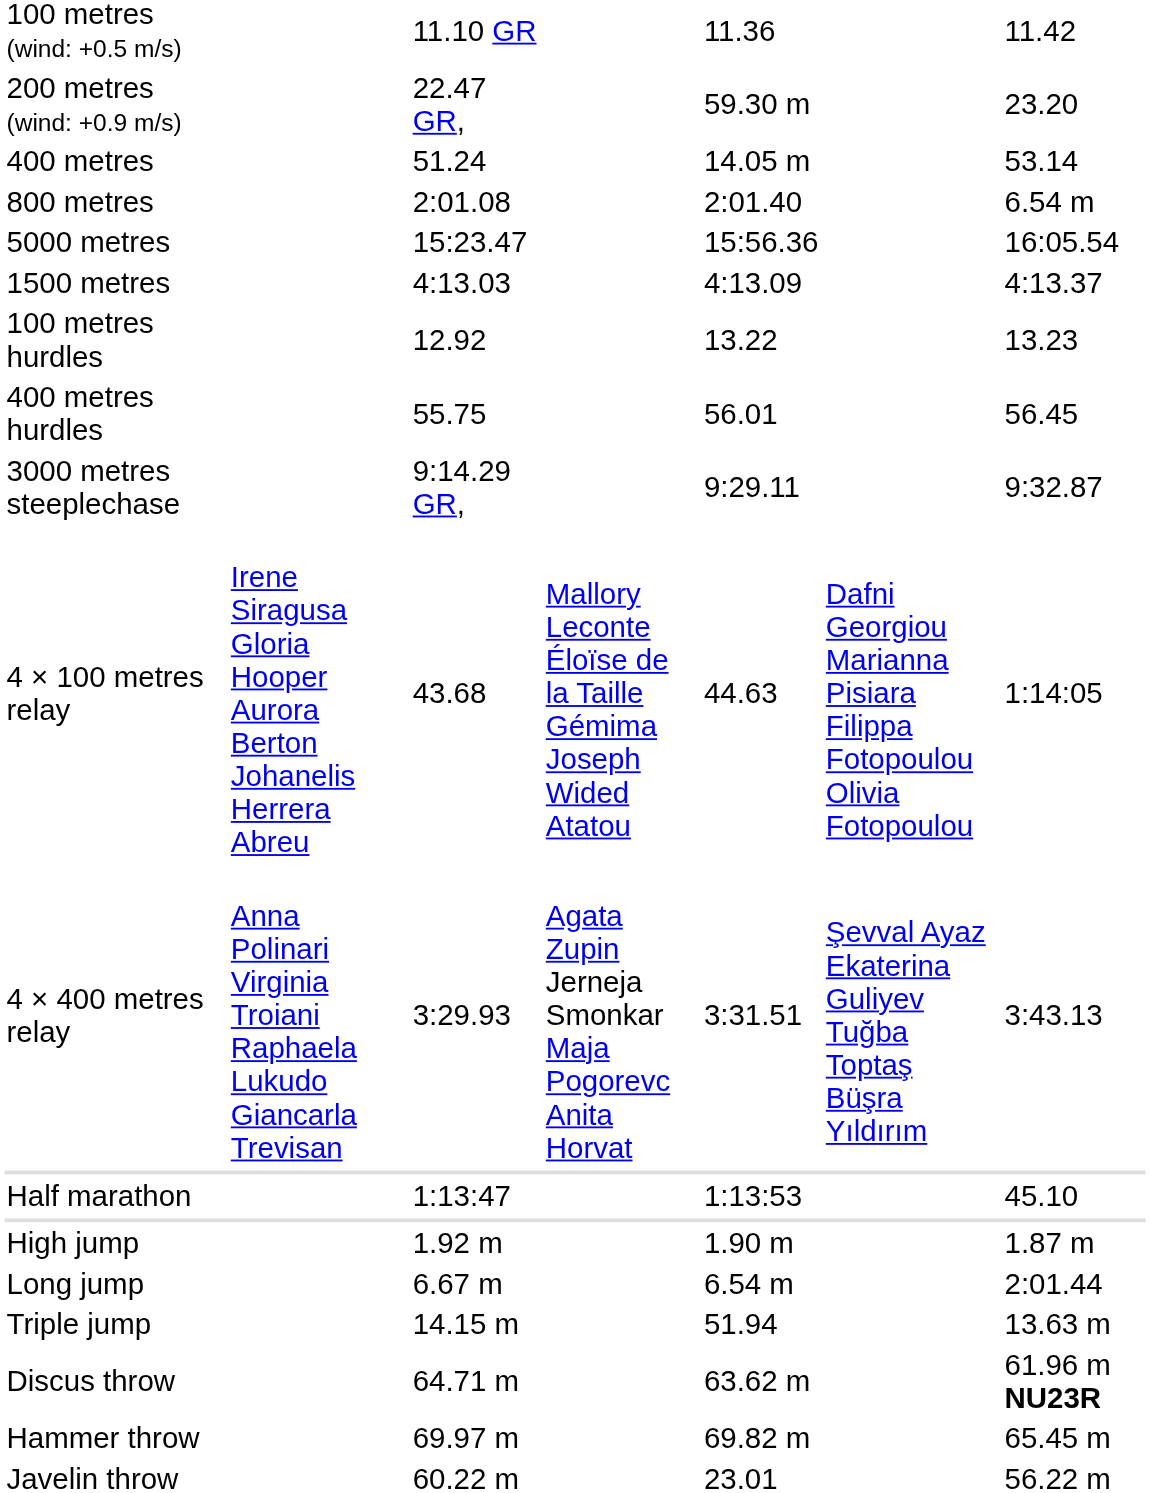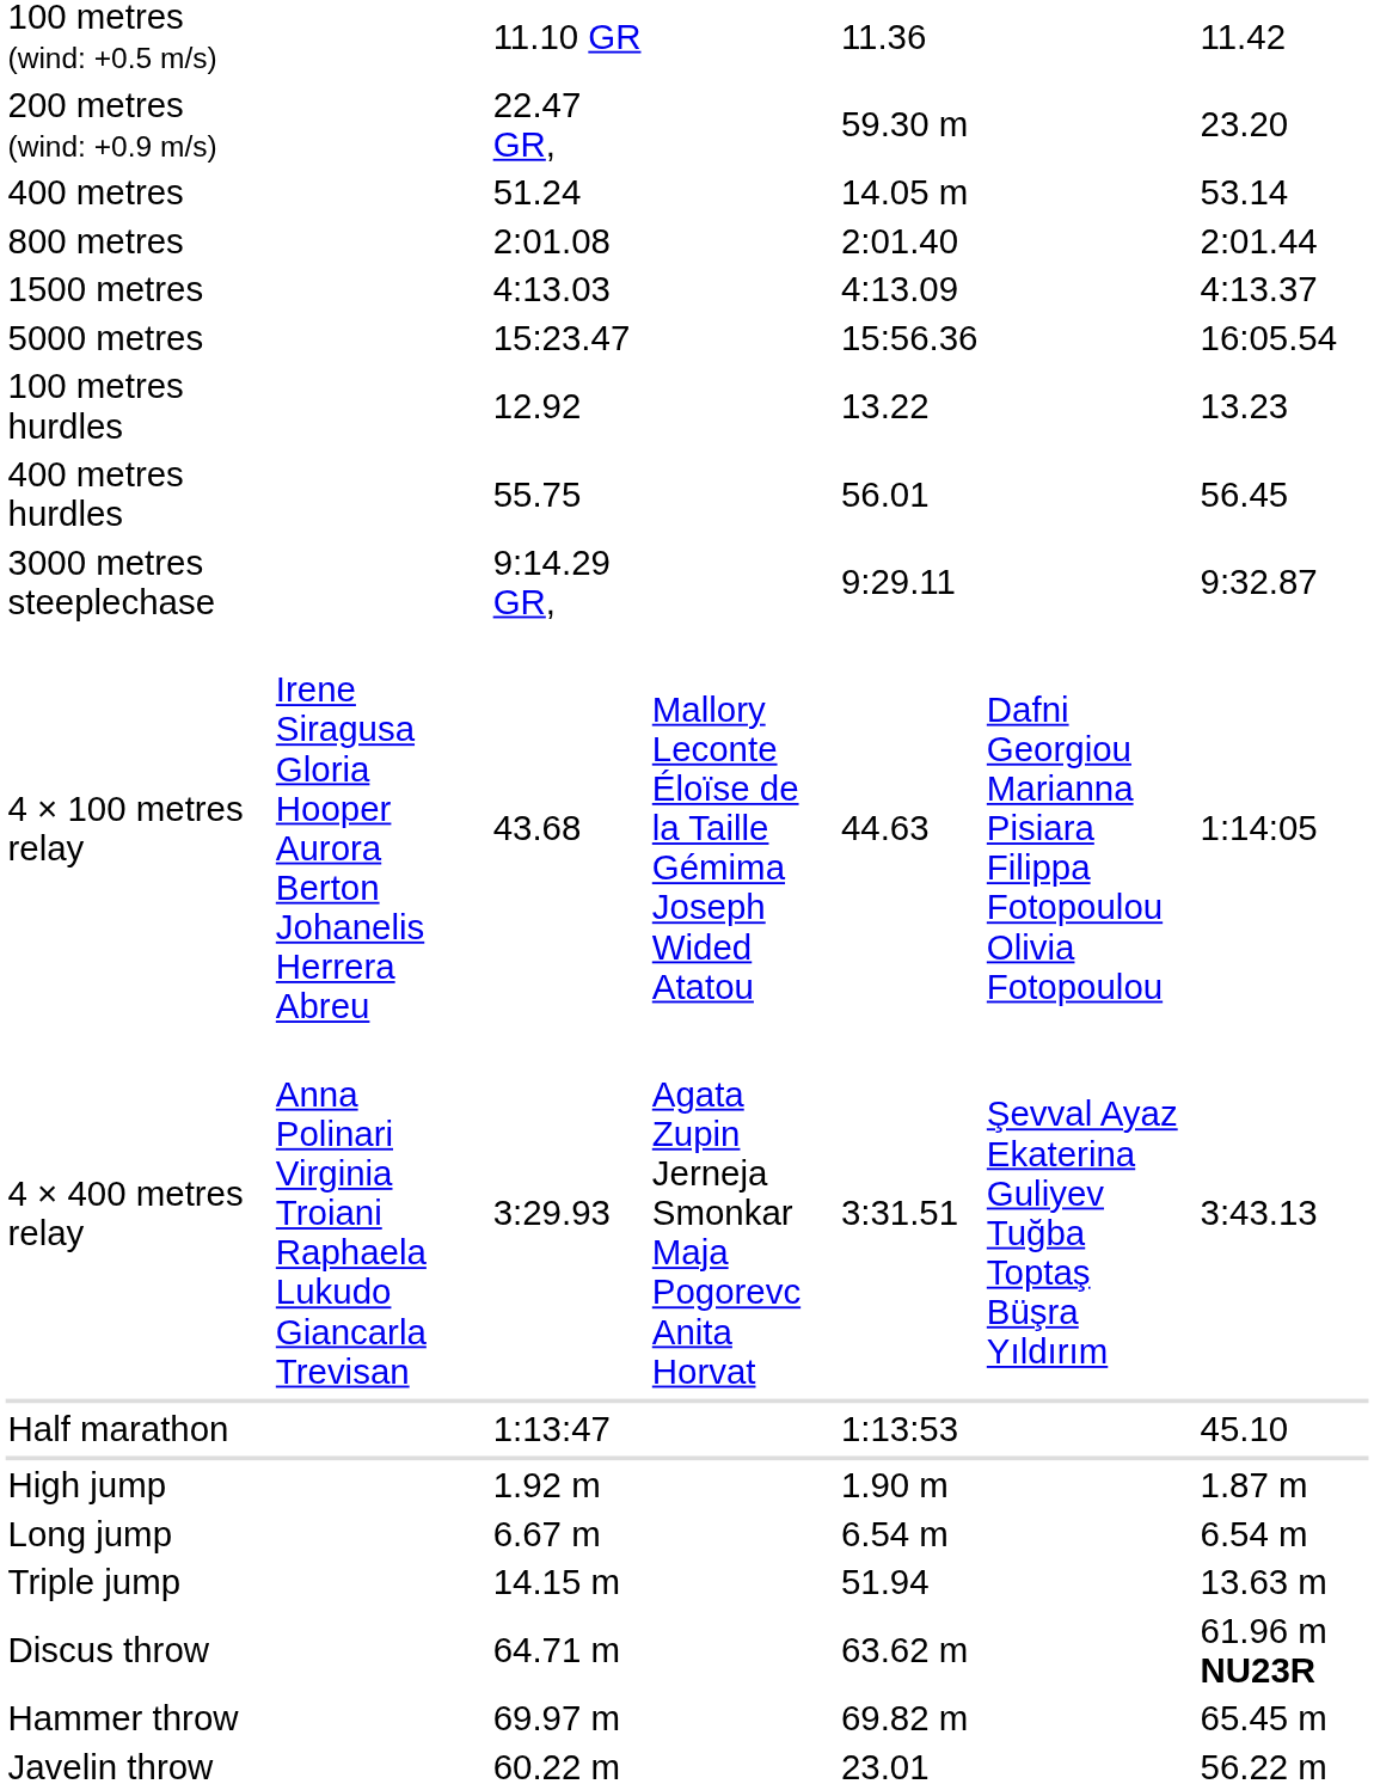 <table>
 <tr>
 <td>100 metres<br><small>(wind: +0.5 m/s)</small></td>
 <td></td>
 <td>11.10 <a href='#'>GR</a></td>
 <td></td>
 <td>11.36</td>
 <td></td>
 <td>11.42</td>
 </tr>
 <tr>
 <td>200 metres<br><small>(wind: +0.9 m/s)</small></td>
 <td></td>
 <td>22.47 <a href='#'>GR</a>, </td>
 <td></td>
 <td>59.30 m </td>
 <td></td>
 <td>23.20</td>
 </tr>
 <tr>
 <td>400 metres</td>
 <td></td>
 <td>51.24 </td>
 <td></td>
 <td>14.05 m</td>
 <td></td>
 <td>53.14</td>
 </tr>
 <tr>
 <td>800 metres</td>
 <td></td>
 <td>2:01.08	</td>
 <td></td>
 <td>2:01.40 </td>
 <td></td>
-<td>6.54 m</td>
+<td>2:01.44 </td>
+</tr>
+<tr>
+<td>1500 metres</td>
+<td></td>
+<td>4:13.03</td>
+<td></td>
+<td>4:13.09</td>
+<td></td>
+<td>4:13.37</td>
 </tr>
 <tr>
 <td>5000 metres</td>
 <td></td>
 <td>15:23.47</td>
 <td></td>
 <td>15:56.36</td>
 <td></td>
 <td>16:05.54</td>
-</tr>
-<tr>
-<td>1500 metres</td>
-<td></td>
-<td>4:13.03</td>
-<td></td>
-<td>4:13.09</td>
-<td></td>
-<td>4:13.37</td>
 </tr>
 <tr>
 <td>100 metres hurdles</td>
 <td></td>
 <td>12.92	</td>
 <td></td>
 <td>13.22</td>
 <td></td>
 <td>13.23</td>
 </tr>
 <tr>
 <td>400 metres hurdles</td>
 <td></td>
 <td>55.75</td>
 <td></td>
 <td>56.01</td>
 <td></td>
 <td>56.45 </td>
 </tr>
 <tr>
 <td>3000 metres steeplechase</td>
 <td></td>
 <td>9:14.29 <a href='#'>GR</a>, </td>
 <td></td>
 <td>9:29.11</td>
 <td></td>
 <td>9:32.87 </td>
 </tr>
 <tr>
 <td>4 × 100 metres relay</td>
 <td><br><a href='#'>Irene Siragusa</a><br><a href='#'>Gloria Hooper</a><br><a href='#'>Aurora Berton</a><br><a href='#'>Johanelis Herrera Abreu</a></td>
 <td>43.68</td>
 <td><br><a href='#'>Mallory Leconte</a><br><a href='#'>Éloïse de la Taille</a><br><a href='#'>Gémima Joseph</a><br><a href='#'>Wided Atatou</a></td>
 <td>44.63</td>
 <td><br><a href='#'>Dafni Georgiou</a><br><a href='#'>Marianna Pisiara</a><br><a href='#'>Filippa Fotopoulou</a><br><a href='#'>Olivia Fotopoulou</a></td>
 <td>1:14:05</td>
 </tr>
 <tr>
 <td>4 × 400 metres relay</td>
 <td><br><a href='#'>Anna Polinari</a><br><a href='#'>Virginia Troiani</a><br><a href='#'>Raphaela Lukudo</a><br><a href='#'>Giancarla Trevisan</a></td>
 <td>3:29.93</td>
 <td><br><a href='#'>Agata Zupin</a><br>Jerneja Smonkar<br><a href='#'>Maja Pogorevc</a><br><a href='#'>Anita Horvat</a></td>
 <td>3:31.51</td>
 <td><br><a href='#'>Şevval Ayaz</a><br><a href='#'>Ekaterina Guliyev</a><br><a href='#'>Tuğba Toptaş</a><br><a href='#'>Büşra Yıldırım</a></td>
 <td>3:43.13</td>
 </tr>
 <tr bgcolor=#DDDDDD>
 <td colspan=7></td>
 </tr>
 <tr>
 <td>Half marathon</td>
 <td></td>
 <td>1:13:47</td>
 <td></td>
 <td>1:13:53</td>
 <td></td>
 <td>45.10</td>
 </tr>
 <tr bgcolor=#DDDDDD>
 <td colspan=7></td>
 </tr>
 <tr>
 <td>High jump</td>
 <td></td>
 <td>1.92 m</td>
 <td></td>
 <td>1.90 m </td>
 <td></td>
 <td>1.87	m </td>
 </tr>
 <tr>
 <td>Long jump</td>
 <td></td>
 <td>6.67 m</td>
 <td></td>
 <td>6.54 m</td>
 <td></td>
-<td>2:01.44 </td>
+<td>6.54 m</td>
 </tr>
 <tr>
 <td>Triple jump</td>
 <td></td>
 <td>14.15 m</td>
 <td></td>
 <td>51.94 </td>
 <td></td>
 <td>13.63 m</td>
 </tr>
 <tr>
 <td>Discus throw</td>
 <td></td>
 <td>64.71 m</td>
 <td></td>
 <td>63.62 m</td>
 <td></td>
 <td>61.96 m <strong>NU23R</strong></td>
 </tr>
 <tr>
 <td>Hammer throw</td>
 <td></td>
 <td>69.97 m</td>
 <td></td>
 <td>69.82 m </td>
 <td></td>
 <td>65.45 m </td>
 </tr>
 <tr>
 <td>Javelin throw</td>
 <td></td>
 <td>60.22 m</td>
 <td></td>
 <td>23.01</td>
 <td></td>
 <td>56.22 m</td>
 </tr>
 </table>
